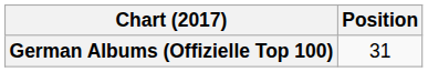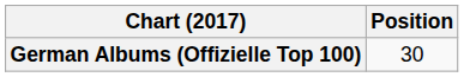 <table class="wikitable plainrowheaders" style="text-align:center">
 <tr>
 <th scope="col">Chart (2017)</th>
 <th scope="col">Position</th>
 </tr>
 <tr>
 <th scope="row">German Albums (Offizielle Top 100)</th>
-<td>31</td>
+<td>30</td>
 </tr>
 </table>
